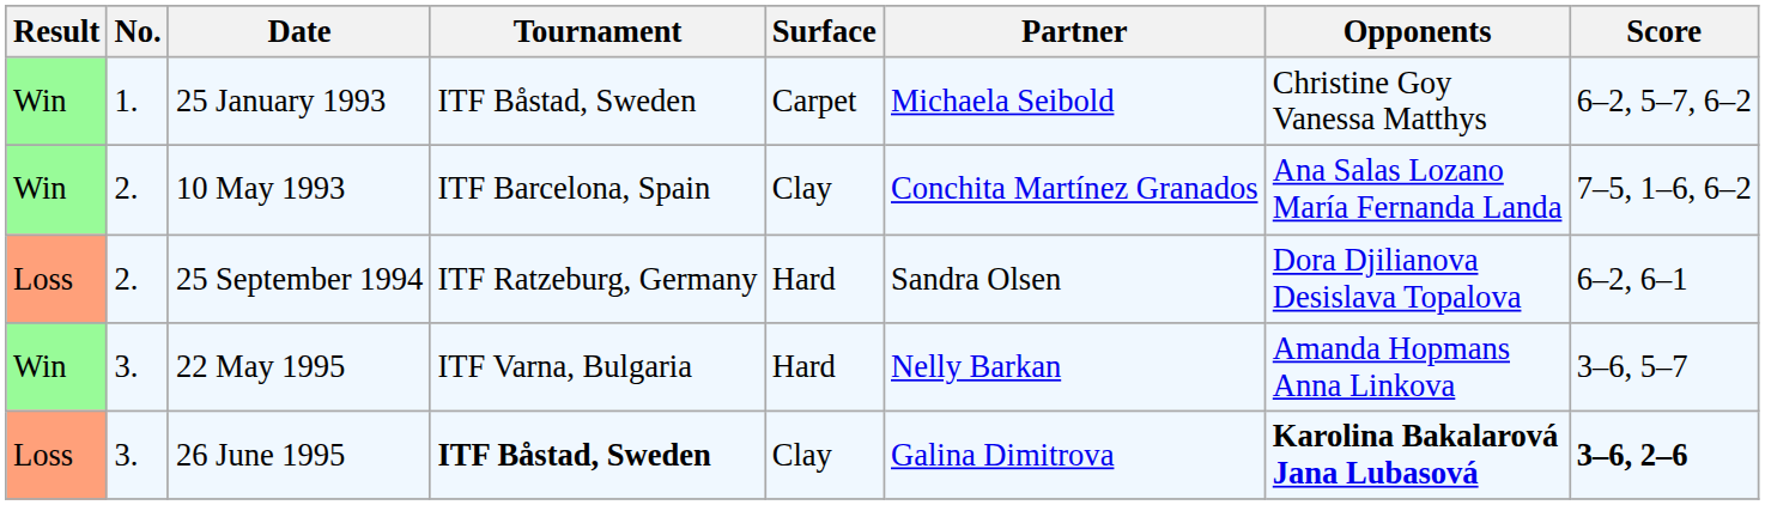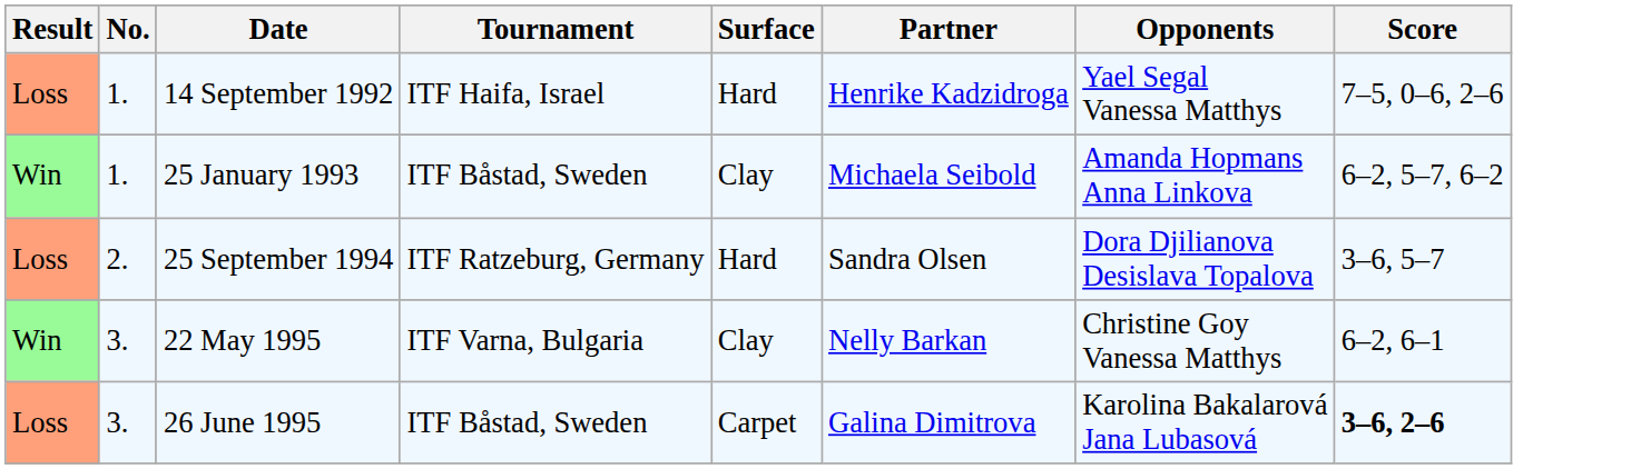 <table class="sortable wikitable" style=font-size:97%>
 <tr>
 <th>Result</th>
 <th>No.</th>
 <th>Date</th>
 <th>Tournament</th>
 <th>Surface</th>
 <th>Partner</th>
 <th>Opponents</th>
 <th class="unsortable">Score</th>
 </tr>
 <tr style="background:#f0f8ff;">
+<td bgcolor="FFA07A">Loss</td>
+<td>1.</td>
+<td>14 September 1992</td>
+<td>ITF Haifa, Israel</td>
+<td>Hard</td>
+<td> <a href='#'>Henrike Kadzidroga</a></td>
+<td> <a href='#'>Yael Segal</a> <br>  Vanessa Matthys</td>
+<td>7–5, 0–6, 2–6</td>
+</tr>
+<tr style="background:#f0f8ff;">
 <td bgcolor="98FB98">Win</td>
 <td>1.</td>
 <td>25 January 1993</td>
 <td>ITF Båstad, Sweden</td>
-<td>Carpet</td>
+<td>Clay</td>
 <td> <a href='#'>Michaela Seibold</a></td>
-<td> Christine Goy <br>  Vanessa Matthys</td>
+<td> <a href='#'>Amanda Hopmans</a> <br>  <a href='#'>Anna Linkova</a></td>
 <td>6–2, 5–7, 6–2</td>
-</tr>
-<tr style="background:#f0f8ff;">
-<td bgcolor="98FB98">Win</td>
-<td>2.</td>
-<td>10 May 1993</td>
-<td>ITF Barcelona, Spain</td>
-<td>Clay</td>
-<td> <a href='#'>Conchita Martínez Granados</a></td>
-<td> <a href='#'>Ana Salas Lozano</a> <br>  <a href='#'>María Fernanda Landa</a></td>
-<td>7–5, 1–6, 6–2</td>
 </tr>
 <tr style="background:#f0f8ff;">
 <td bgcolor="FFA07A">Loss</td>
 <td>2.</td>
 <td>25 September 1994</td>
 <td>ITF Ratzeburg, Germany</td>
 <td>Hard</td>
 <td> Sandra Olsen</td>
 <td> <a href='#'>Dora Djilianova</a><br>  <a href='#'>Desislava Topalova</a></td>
-<td>6–2, 6–1</td>
+<td>3–6, 5–7</td>
 </tr>
 <tr style="background:#f0f8ff;">
 <td style="background:#98fb98;">Win</td>
 <td>3.</td>
 <td>22 May 1995</td>
 <td>ITF Varna, Bulgaria</td>
-<td>Hard</td>
+<td>Clay</td>
 <td> <a href='#'>Nelly Barkan</a></td>
-<td> <a href='#'>Amanda Hopmans</a> <br>  <a href='#'>Anna Linkova</a></td>
-<td>3–6, 5–7</td>
+<td> Christine Goy <br>  Vanessa Matthys</td>
+<td>6–2, 6–1</td>
 </tr>
 <tr style="background:#f0f8ff;">
 <td bgcolor="FFA07A">Loss</td>
 <td>3.</td>
 <td>26 June 1995</td>
-<td><strong>ITF Båstad, Sweden</strong></td>
-<td>Clay</td>
+<td>ITF Båstad, Sweden</td>
+<td>Carpet</td>
 <td> <a href='#'>Galina Dimitrova</a></td>
-<td><strong> Karolina Bakalarová <br>  <a href='#'>Jana Lubasová</a></strong></td>
+<td> Karolina Bakalarová <br>  <a href='#'>Jana Lubasová</a></td>
 <td><strong>3–6, 2–6</strong></td>
 </tr>
 </table>
